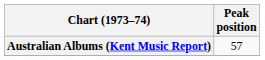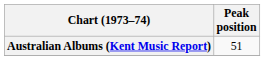 <table class="wikitable sortable plainrowheaders" style="text-align:center">
 <tr>
 <th scope="col">Chart (1973–74)</th>
 <th scope="col">Peak<br>position</th>
 </tr>
 <tr>
 <th scope="row">Australian Albums (<a href='#'>Kent Music Report</a>)</th>
-<td style="text-align:center">57</td>
+<td style="text-align:center">51</td>
 </tr>
 <tr>
 </tr>
 <tr>
 </tr>
 <tr>
 </tr>
 </table>
